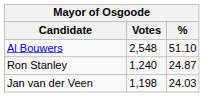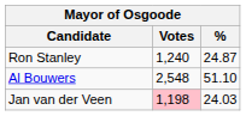 <table class="wikitable">
 <tr>
 <th colspan="3">Mayor of Osgoode</th>
 </tr>
 <tr>
 <th style="width: 170px">Candidate</th>
 <th style="width: 50px">Votes</th>
 <th style="width: 40px">%</th>
 </tr>
 <tr>
+<td>Ron Stanley</td>
+<td>1,240</td>
+<td>24.87</td>
+</tr>
+<tr>
 <td><a href='#'>Al Bouwers</a></td>
 <td>2,548</td>
 <td>51.10</td>
 </tr>
 <tr>
-<td>Ron Stanley</td>
-<td>1,240</td>
-<td>24.87</td>
-</tr>
-<tr>
 <td>Jan van der Veen</td>
-<td>1,198</td>
+<td style="background: pink;">1,198</td>
 <td>24.03</td>
 </tr>
 </table>
